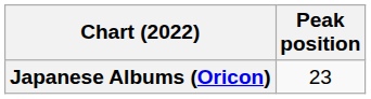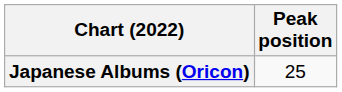 <table class="wikitable sortable plainrowheaders" style="text-align:center">
 <tr>
 <th scope="col">Chart (2022)</th>
 <th scope="col">Peak<br>position</th>
 </tr>
 <tr>
 <th scope="row">Japanese Albums (<a href='#'>Oricon</a>)</th>
-<td>23</td>
+<td>25</td>
 </tr>
 </table>
